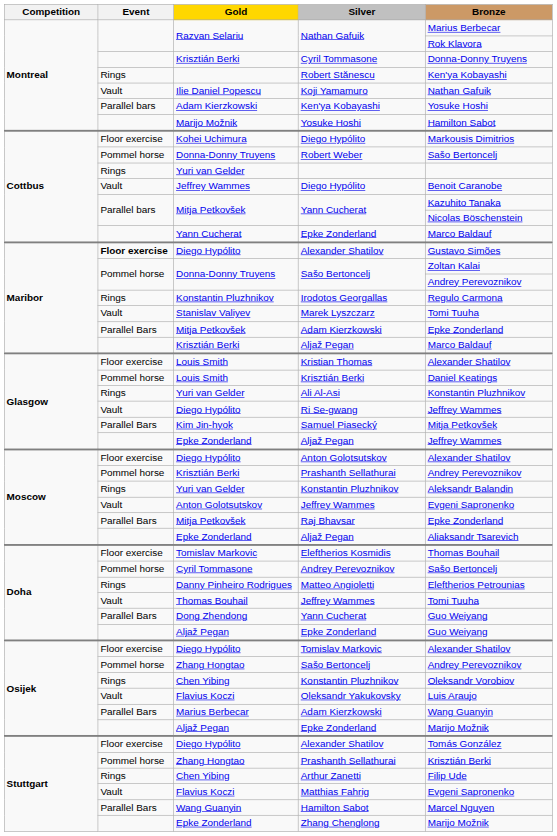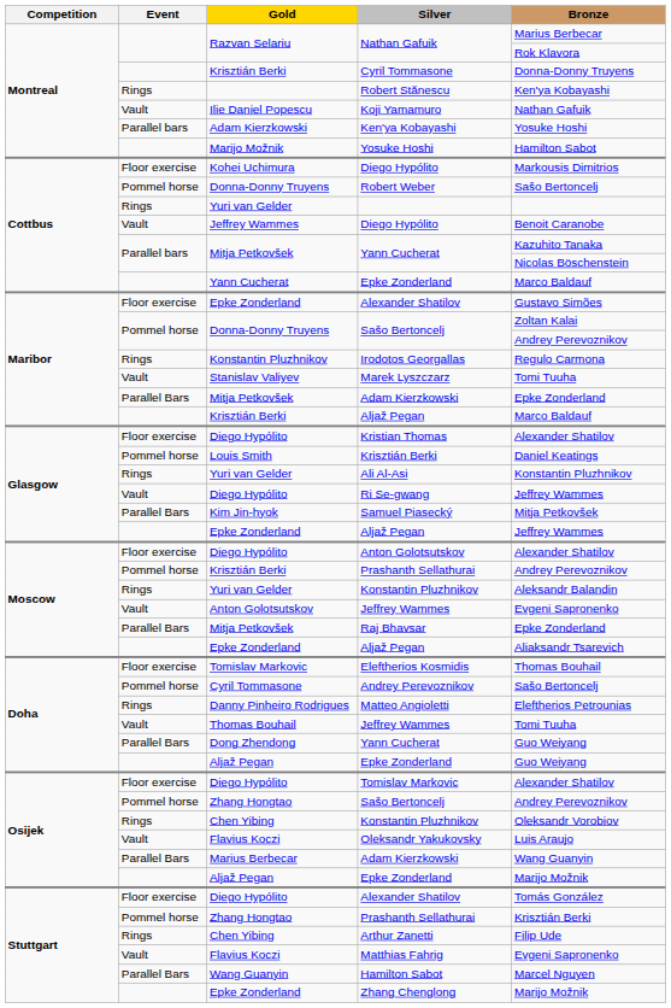 <table class="wikitable" style="width:70%;">
 <tr>
 <th style="text-align:center; width:5%;">Competition</th>
 <th style="text-align:center; width:5%;">Event</th>
 <td style="text-align:center; width:10%; background:gold;"><strong>Gold</strong></td>
 <td style="text-align:center; width:10%; background:silver;"><strong>Silver</strong></td>
 <td style="text-align:center; width:10%; background:#c96;"><strong>Bronze</strong></td>
 </tr>
 <tr>
 <td rowspan="7"><strong>Montreal</strong> </td>
 <td rowspan=2></td>
 <td rowspan=2> <a href='#'>Razvan Selariu</a></td>
 <td rowspan=2> <a href='#'>Nathan Gafuik</a></td>
 <td> <a href='#'>Marius Berbecar</a></td>
 </tr>
 <tr>
 <td> <a href='#'>Rok Klavora</a></td>
 </tr>
 <tr>
 <td></td>
 <td> <a href='#'>Krisztián Berki</a></td>
 <td> <a href='#'>Cyril Tommasone</a></td>
 <td> <a href='#'>Donna-Donny Truyens</a></td>
 </tr>
 <tr>
 <td>Rings</td>
 <td></td>
 <td> <a href='#'>Robert Stănescu</a></td>
 <td> <a href='#'>Ken'ya Kobayashi</a></td>
 </tr>
 <tr>
 <td>Vault</td>
 <td> <a href='#'>Ilie Daniel Popescu</a></td>
 <td> <a href='#'>Koji Yamamuro</a></td>
 <td> <a href='#'>Nathan Gafuik</a></td>
 </tr>
 <tr>
 <td>Parallel bars</td>
 <td> <a href='#'>Adam Kierzkowski</a></td>
 <td> <a href='#'>Ken'ya Kobayashi</a></td>
 <td> <a href='#'>Yosuke Hoshi</a></td>
 </tr>
 <tr>
 <td></td>
 <td> <a href='#'>Marijo Možnik</a></td>
 <td> <a href='#'>Yosuke Hoshi</a></td>
 <td> <a href='#'>Hamilton Sabot</a></td>
 </tr>
 <tr style="border-top: 3px solid grey;">
 <td rowspan="7"><strong>Cottbus</strong> </td>
 <td>Floor exercise</td>
 <td> <a href='#'>Kohei Uchimura</a></td>
 <td> <a href='#'>Diego Hypólito</a></td>
 <td> <a href='#'>Markousis Dimitrios</a></td>
 </tr>
 <tr>
 <td>Pommel horse</td>
 <td> <a href='#'>Donna-Donny Truyens</a></td>
 <td> <a href='#'>Robert Weber</a></td>
 <td> <a href='#'>Sašo Bertoncelj</a></td>
 </tr>
 <tr>
 <td>Rings</td>
 <td> <a href='#'>Yuri van Gelder</a></td>
 <td></td>
 <td></td>
 </tr>
 <tr>
 <td>Vault</td>
 <td> <a href='#'>Jeffrey Wammes</a></td>
 <td> <a href='#'>Diego Hypólito</a></td>
 <td> <a href='#'>Benoit Caranobe</a></td>
 </tr>
 <tr>
 <td rowspan=2>Parallel bars</td>
 <td rowspan=2> <a href='#'>Mitja Petkovšek</a></td>
 <td rowspan=2> <a href='#'>Yann Cucherat</a></td>
 <td> <a href='#'>Kazuhito Tanaka</a></td>
 </tr>
 <tr>
 <td> <a href='#'>Nicolas Böschenstein</a></td>
 </tr>
 <tr>
 <td></td>
 <td> <a href='#'>Yann Cucherat</a></td>
 <td> <a href='#'>Epke Zonderland</a></td>
 <td> <a href='#'>Marco Baldauf</a></td>
 </tr>
 <tr style="border-top: 3px solid grey;">
 <td rowspan="7"><strong>Maribor</strong> </td>
-<td><strong>Floor exercise</strong></td>
-<td> <a href='#'>Diego Hypólito</a></td>
+<td>Floor exercise</td>
+<td> <a href='#'>Epke Zonderland</a></td>
 <td> <a href='#'>Alexander Shatilov</a></td>
 <td> <a href='#'>Gustavo Simões</a></td>
 </tr>
 <tr>
 <td rowspan=2>Pommel horse</td>
 <td rowspan=2> <a href='#'>Donna-Donny Truyens</a></td>
 <td rowspan=2> <a href='#'>Sašo Bertoncelj</a></td>
 <td> <a href='#'>Zoltan Kalai</a></td>
 </tr>
 <tr>
 <td> <a href='#'>Andrey Perevoznikov</a></td>
 </tr>
 <tr>
 <td>Rings</td>
 <td> <a href='#'>Konstantin Pluzhnikov</a></td>
 <td> <a href='#'>Irodotos Georgallas</a></td>
 <td> <a href='#'>Regulo Carmona</a></td>
 </tr>
 <tr>
 <td>Vault</td>
 <td> <a href='#'>Stanislav Valiyev</a></td>
 <td> <a href='#'>Marek Lyszczarz</a></td>
 <td> <a href='#'>Tomi Tuuha</a></td>
 </tr>
 <tr>
 <td>Parallel Bars</td>
 <td> <a href='#'>Mitja Petkovšek</a></td>
 <td> <a href='#'>Adam Kierzkowski</a></td>
 <td> <a href='#'>Epke Zonderland</a></td>
 </tr>
 <tr>
 <td></td>
 <td> <a href='#'>Krisztián Berki</a></td>
 <td> <a href='#'>Aljaž Pegan</a></td>
 <td> <a href='#'>Marco Baldauf</a></td>
 </tr>
 <tr style="border-top: 3px solid grey;">
 <td rowspan="6"><strong>Glasgow</strong> </td>
 <td>Floor exercise</td>
-<td> <a href='#'>Louis Smith</a></td>
+<td> <a href='#'>Diego Hypólito</a></td>
 <td> <a href='#'>Kristian Thomas</a></td>
 <td> <a href='#'>Alexander Shatilov</a></td>
 </tr>
 <tr>
 <td>Pommel horse</td>
 <td> <a href='#'>Louis Smith</a></td>
 <td> <a href='#'>Krisztián Berki</a></td>
 <td> <a href='#'>Daniel Keatings</a></td>
 </tr>
 <tr>
 <td>Rings</td>
 <td> <a href='#'>Yuri van Gelder</a></td>
 <td> <a href='#'>Ali Al-Asi</a></td>
 <td> <a href='#'>Konstantin Pluzhnikov</a></td>
 </tr>
 <tr>
 <td>Vault</td>
 <td> <a href='#'>Diego Hypólito</a></td>
 <td> <a href='#'>Ri Se-gwang</a></td>
 <td> <a href='#'>Jeffrey Wammes</a></td>
 </tr>
 <tr>
 <td>Parallel Bars</td>
 <td> <a href='#'>Kim Jin-hyok</a></td>
 <td> <a href='#'>Samuel Piasecký</a></td>
 <td> <a href='#'>Mitja Petkovšek</a></td>
 </tr>
 <tr>
 <td></td>
 <td> <a href='#'>Epke Zonderland</a></td>
 <td> <a href='#'>Aljaž Pegan</a></td>
 <td> <a href='#'>Jeffrey Wammes</a></td>
 </tr>
 <tr style="border-top: 3px solid grey;">
 <td rowspan="6"><strong>Moscow</strong> </td>
 <td>Floor exercise</td>
 <td> <a href='#'>Diego Hypólito</a></td>
 <td> <a href='#'>Anton Golotsutskov</a></td>
 <td> <a href='#'>Alexander Shatilov</a></td>
 </tr>
 <tr>
 <td>Pommel horse</td>
 <td> <a href='#'>Krisztián Berki</a></td>
 <td> <a href='#'>Prashanth Sellathurai</a></td>
 <td> <a href='#'>Andrey Perevoznikov</a></td>
 </tr>
 <tr>
 <td>Rings</td>
 <td> <a href='#'>Yuri van Gelder</a></td>
 <td> <a href='#'>Konstantin Pluzhnikov</a></td>
 <td> <a href='#'>Aleksandr Balandin</a></td>
 </tr>
 <tr>
 <td>Vault</td>
 <td> <a href='#'>Anton Golotsutskov</a></td>
 <td> <a href='#'>Jeffrey Wammes</a></td>
 <td> <a href='#'>Evgeni Sapronenko</a></td>
 </tr>
 <tr>
 <td>Parallel Bars</td>
 <td> <a href='#'>Mitja Petkovšek</a></td>
 <td> <a href='#'>Raj Bhavsar</a></td>
 <td> <a href='#'>Epke Zonderland</a></td>
 </tr>
 <tr>
 <td></td>
 <td> <a href='#'>Epke Zonderland</a></td>
 <td> <a href='#'>Aljaž Pegan</a></td>
 <td> <a href='#'>Aliaksandr Tsarevich</a></td>
 </tr>
 <tr style="border-top: 3px solid grey;">
 <td rowspan="6"><strong>Doha</strong> </td>
 <td>Floor exercise</td>
 <td> <a href='#'>Tomislav Markovic</a></td>
 <td> <a href='#'>Eleftherios Kosmidis</a></td>
 <td> <a href='#'>Thomas Bouhail</a></td>
 </tr>
 <tr>
 <td>Pommel horse</td>
 <td> <a href='#'>Cyril Tommasone</a></td>
 <td> <a href='#'>Andrey Perevoznikov</a></td>
 <td> <a href='#'>Sašo Bertoncelj</a></td>
 </tr>
 <tr>
 <td>Rings</td>
 <td> <a href='#'>Danny Pinheiro Rodrigues</a></td>
 <td> <a href='#'>Matteo Angioletti</a></td>
 <td> <a href='#'>Eleftherios Petrounias</a></td>
 </tr>
 <tr>
 <td>Vault</td>
 <td> <a href='#'>Thomas Bouhail</a></td>
 <td> <a href='#'>Jeffrey Wammes</a></td>
 <td> <a href='#'>Tomi Tuuha</a></td>
 </tr>
 <tr>
 <td>Parallel Bars</td>
 <td> <a href='#'>Dong Zhendong</a></td>
 <td> <a href='#'>Yann Cucherat</a></td>
 <td> <a href='#'>Guo Weiyang</a></td>
 </tr>
 <tr>
 <td></td>
 <td> <a href='#'>Aljaž Pegan</a></td>
 <td> <a href='#'>Epke Zonderland</a></td>
 <td> <a href='#'>Guo Weiyang</a></td>
 </tr>
 <tr style="border-top: 3px solid grey;">
 <td rowspan="6"><strong>Osijek</strong> </td>
 <td>Floor exercise</td>
 <td> <a href='#'>Diego Hypólito</a></td>
 <td> <a href='#'>Tomislav Markovic</a></td>
 <td> <a href='#'>Alexander Shatilov</a></td>
 </tr>
 <tr>
 <td>Pommel horse</td>
 <td> <a href='#'>Zhang Hongtao</a></td>
 <td> <a href='#'>Sašo Bertoncelj</a></td>
 <td> <a href='#'>Andrey Perevoznikov</a></td>
 </tr>
 <tr>
 <td>Rings</td>
 <td> <a href='#'>Chen Yibing</a></td>
 <td> <a href='#'>Konstantin Pluzhnikov</a></td>
 <td> <a href='#'>Oleksandr Vorobiov</a></td>
 </tr>
 <tr>
 <td>Vault</td>
 <td> <a href='#'>Flavius Koczi</a></td>
 <td> <a href='#'>Oleksandr Yakukovsky</a></td>
 <td> <a href='#'>Luis Araujo</a></td>
 </tr>
 <tr>
 <td>Parallel Bars</td>
 <td> <a href='#'>Marius Berbecar</a></td>
 <td> <a href='#'>Adam Kierzkowski</a></td>
 <td> <a href='#'>Wang Guanyin</a></td>
 </tr>
 <tr>
 <td></td>
 <td> <a href='#'>Aljaž Pegan</a></td>
 <td> <a href='#'>Epke Zonderland</a></td>
 <td> <a href='#'>Marijo Možnik</a></td>
 </tr>
 <tr style="border-top: 3px solid grey;">
 <td rowspan="6"><strong>Stuttgart</strong> </td>
 <td>Floor exercise</td>
 <td> <a href='#'>Diego Hypólito</a></td>
 <td> <a href='#'>Alexander Shatilov</a></td>
 <td> <a href='#'>Tomás González</a></td>
 </tr>
 <tr>
 <td>Pommel horse</td>
 <td> <a href='#'>Zhang Hongtao</a></td>
 <td> <a href='#'>Prashanth Sellathurai</a></td>
 <td> <a href='#'>Krisztián Berki</a></td>
 </tr>
 <tr>
 <td>Rings</td>
 <td> <a href='#'>Chen Yibing</a></td>
 <td> <a href='#'>Arthur Zanetti</a></td>
 <td> <a href='#'>Filip Ude</a></td>
 </tr>
 <tr>
 <td>Vault</td>
 <td> <a href='#'>Flavius Koczi</a></td>
 <td> <a href='#'>Matthias Fahrig</a></td>
 <td> <a href='#'>Evgeni Sapronenko</a></td>
 </tr>
 <tr>
 <td>Parallel Bars</td>
 <td> <a href='#'>Wang Guanyin</a></td>
 <td> <a href='#'>Hamilton Sabot</a></td>
 <td> <a href='#'>Marcel Nguyen</a></td>
 </tr>
 <tr>
 <td></td>
 <td> <a href='#'>Epke Zonderland</a></td>
 <td> <a href='#'>Zhang Chenglong</a></td>
 <td> <a href='#'>Marijo Možnik</a></td>
 </tr>
 </table>
